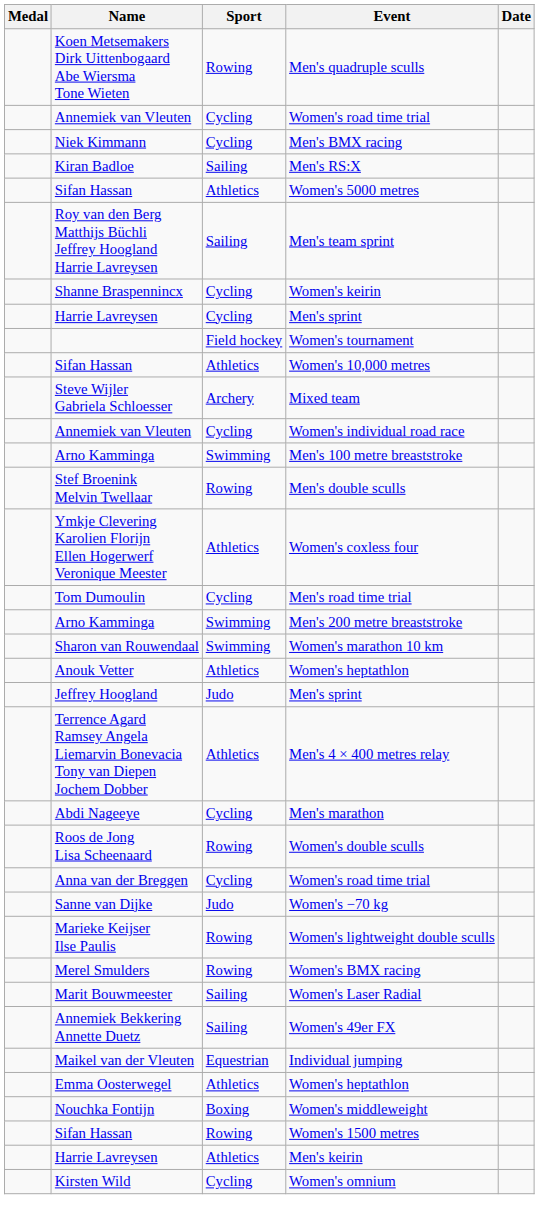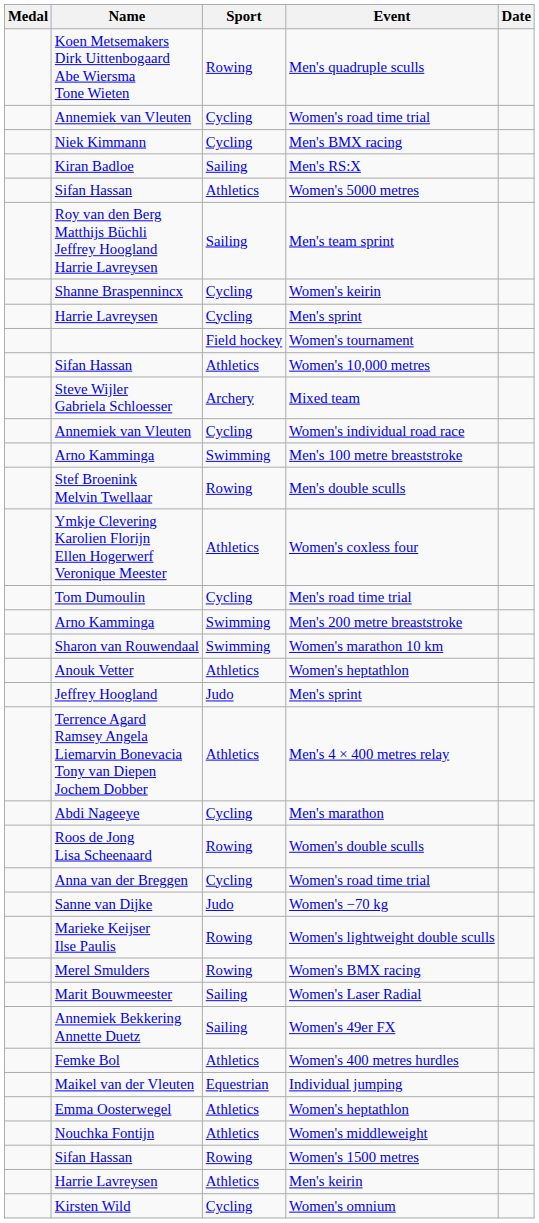 <table class="wikitable sortable" style="font-size: 95%;">
 <tr>
 <th>Medal</th>
 <th>Name</th>
 <th>Sport</th>
 <th>Event</th>
 <th>Date</th>
 </tr>
 <tr>
 <td></td>
 <td><a href='#'>Koen Metsemakers</a><br><a href='#'>Dirk Uittenbogaard</a><br><a href='#'>Abe Wiersma</a><br><a href='#'>Tone Wieten</a></td>
 <td><a href='#'>Rowing</a></td>
 <td><a href='#'>Men's quadruple sculls</a></td>
 <td></td>
 </tr>
 <tr>
 <td></td>
 <td><a href='#'>Annemiek van Vleuten</a></td>
 <td><a href='#'>Cycling</a></td>
 <td><a href='#'>Women's road time trial</a></td>
 <td></td>
 </tr>
 <tr>
 <td></td>
 <td><a href='#'>Niek Kimmann</a></td>
 <td><a href='#'>Cycling</a></td>
 <td><a href='#'>Men's BMX racing</a></td>
 <td></td>
 </tr>
 <tr>
 <td></td>
 <td><a href='#'>Kiran Badloe</a></td>
 <td><a href='#'>Sailing</a></td>
 <td><a href='#'>Men's RS:X</a></td>
 <td></td>
 </tr>
 <tr>
 <td></td>
 <td><a href='#'>Sifan Hassan</a></td>
 <td><a href='#'>Athletics</a></td>
 <td><a href='#'>Women's 5000 metres</a></td>
 <td></td>
 </tr>
 <tr>
 <td></td>
 <td><a href='#'>Roy van den Berg</a><br><a href='#'>Matthijs Büchli</a><br><a href='#'>Jeffrey Hoogland</a><br><a href='#'>Harrie Lavreysen</a></td>
 <td><a href='#'>Sailing</a></td>
 <td><a href='#'>Men's team sprint</a></td>
 <td></td>
 </tr>
 <tr>
 <td></td>
 <td><a href='#'>Shanne Braspennincx</a></td>
 <td><a href='#'>Cycling</a></td>
 <td><a href='#'>Women's keirin</a></td>
 <td></td>
 </tr>
 <tr>
 <td></td>
 <td><a href='#'>Harrie Lavreysen</a></td>
 <td><a href='#'>Cycling</a></td>
 <td><a href='#'>Men's sprint</a></td>
 <td></td>
 </tr>
 <tr>
 <td></td>
 <td></td>
 <td><a href='#'>Field hockey</a></td>
 <td><a href='#'>Women's tournament</a></td>
 <td></td>
 </tr>
 <tr>
 <td></td>
 <td><a href='#'>Sifan Hassan</a></td>
 <td><a href='#'>Athletics</a></td>
 <td><a href='#'>Women's 10,000 metres</a></td>
 <td></td>
 </tr>
 <tr>
 <td></td>
 <td><a href='#'>Steve Wijler</a><br><a href='#'>Gabriela Schloesser</a></td>
 <td><a href='#'>Archery</a></td>
 <td><a href='#'>Mixed team</a></td>
 <td></td>
 </tr>
 <tr>
 <td></td>
 <td><a href='#'>Annemiek van Vleuten</a></td>
 <td><a href='#'>Cycling</a></td>
 <td><a href='#'>Women's individual road race</a></td>
 <td></td>
 </tr>
 <tr>
 <td></td>
 <td><a href='#'>Arno Kamminga</a></td>
 <td><a href='#'>Swimming</a></td>
 <td><a href='#'>Men's 100 metre breaststroke</a></td>
 <td></td>
 </tr>
 <tr>
 <td></td>
 <td><a href='#'>Stef Broenink</a><br><a href='#'>Melvin Twellaar</a></td>
 <td><a href='#'>Rowing</a></td>
 <td><a href='#'>Men's double sculls</a></td>
 <td></td>
 </tr>
 <tr>
 <td></td>
 <td><a href='#'>Ymkje Clevering</a><br><a href='#'>Karolien Florijn</a><br><a href='#'>Ellen Hogerwerf</a><br><a href='#'>Veronique Meester</a></td>
 <td><a href='#'>Athletics</a></td>
 <td><a href='#'>Women's coxless four</a></td>
 <td></td>
 </tr>
 <tr>
 <td></td>
 <td><a href='#'>Tom Dumoulin</a></td>
 <td><a href='#'>Cycling</a></td>
 <td><a href='#'>Men's road time trial</a></td>
 <td></td>
 </tr>
 <tr>
 <td></td>
 <td><a href='#'>Arno Kamminga</a></td>
 <td><a href='#'>Swimming</a></td>
 <td><a href='#'>Men's 200 metre breaststroke</a></td>
 <td></td>
 </tr>
 <tr>
 <td></td>
 <td><a href='#'>Sharon van Rouwendaal</a></td>
 <td><a href='#'>Swimming</a></td>
 <td><a href='#'>Women's marathon 10 km</a></td>
 <td></td>
 </tr>
 <tr>
 <td></td>
 <td><a href='#'>Anouk Vetter</a></td>
 <td><a href='#'>Athletics</a></td>
 <td><a href='#'>Women's heptathlon</a></td>
 <td></td>
 </tr>
 <tr>
 <td></td>
 <td><a href='#'>Jeffrey Hoogland</a></td>
 <td><a href='#'>Judo</a></td>
 <td><a href='#'>Men's sprint</a></td>
 <td></td>
 </tr>
 <tr>
 <td></td>
 <td><a href='#'>Terrence Agard</a><br><a href='#'>Ramsey Angela</a><br><a href='#'>Liemarvin Bonevacia</a><br><a href='#'>Tony van Diepen</a><br><a href='#'>Jochem Dobber</a></td>
 <td><a href='#'>Athletics</a></td>
 <td><a href='#'>Men's 4 × 400 metres relay</a></td>
 <td></td>
 </tr>
 <tr>
 <td></td>
 <td><a href='#'>Abdi Nageeye</a></td>
 <td><a href='#'>Cycling</a></td>
 <td><a href='#'>Men's marathon</a></td>
 <td></td>
 </tr>
 <tr>
 <td></td>
 <td><a href='#'>Roos de Jong</a><br><a href='#'>Lisa Scheenaard</a></td>
 <td><a href='#'>Rowing</a></td>
 <td><a href='#'>Women's double sculls</a></td>
 <td></td>
 </tr>
 <tr>
 <td></td>
 <td><a href='#'>Anna van der Breggen</a></td>
 <td><a href='#'>Cycling</a></td>
 <td><a href='#'>Women's road time trial</a></td>
 <td></td>
 </tr>
 <tr>
 <td></td>
 <td><a href='#'>Sanne van Dijke</a></td>
 <td><a href='#'>Judo</a></td>
 <td><a href='#'>Women's −70 kg</a></td>
 <td></td>
 </tr>
 <tr>
 <td></td>
 <td><a href='#'>Marieke Keijser</a><br><a href='#'>Ilse Paulis</a></td>
 <td><a href='#'>Rowing</a></td>
 <td><a href='#'>Women's lightweight double sculls</a></td>
 <td></td>
 </tr>
 <tr>
 <td></td>
 <td><a href='#'>Merel Smulders</a></td>
 <td><a href='#'>Rowing</a></td>
 <td><a href='#'>Women's BMX racing</a></td>
 <td></td>
 </tr>
 <tr>
 <td></td>
 <td><a href='#'>Marit Bouwmeester</a></td>
 <td><a href='#'>Sailing</a></td>
 <td><a href='#'>Women's Laser Radial</a></td>
 <td></td>
 </tr>
 <tr>
 <td></td>
 <td><a href='#'>Annemiek Bekkering</a><br><a href='#'>Annette Duetz</a></td>
 <td><a href='#'>Sailing</a></td>
 <td><a href='#'>Women's 49er FX</a></td>
 <td></td>
 </tr>
 <tr>
 <td></td>
+<td><a href='#'>Femke Bol</a></td>
+<td><a href='#'>Athletics</a></td>
+<td><a href='#'>Women's 400 metres hurdles</a></td>
+<td></td>
+</tr>
+<tr>
+<td></td>
 <td><a href='#'>Maikel van der Vleuten</a></td>
 <td><a href='#'>Equestrian</a></td>
 <td><a href='#'>Individual jumping</a></td>
 <td></td>
 </tr>
 <tr>
 <td></td>
 <td><a href='#'>Emma Oosterwegel</a></td>
 <td><a href='#'>Athletics</a></td>
 <td><a href='#'>Women's heptathlon</a></td>
 <td></td>
 </tr>
 <tr>
 <td></td>
 <td><a href='#'>Nouchka Fontijn</a></td>
-<td><a href='#'>Boxing</a></td>
+<td><a href='#'>Athletics</a></td>
 <td><a href='#'>Women's middleweight</a></td>
 <td></td>
 </tr>
 <tr>
 <td></td>
 <td><a href='#'>Sifan Hassan</a></td>
 <td><a href='#'>Rowing</a></td>
 <td><a href='#'>Women's 1500 metres</a></td>
 <td></td>
 </tr>
 <tr>
 <td></td>
 <td><a href='#'>Harrie Lavreysen</a></td>
 <td><a href='#'>Athletics</a></td>
 <td><a href='#'>Men's keirin</a></td>
 <td></td>
 </tr>
 <tr>
 <td></td>
 <td><a href='#'>Kirsten Wild</a></td>
 <td><a href='#'>Cycling</a></td>
 <td><a href='#'>Women's omnium</a></td>
 <td></td>
 </tr>
 </table>
